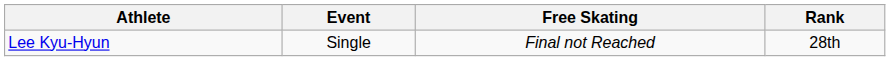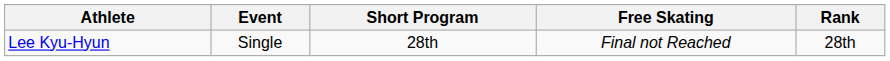 <table class=wikitable style="font-size:90%; text-align:center; width:40%">
 <tr>
 <th>Athlete</th>
 <th>Event</th>
+<th>Short Program</th>
 <th>Free Skating</th>
 <th>Rank</th>
 </tr>
 <tr>
 <td rowspan=1 align=left><a href='#'>Lee Kyu-Hyun</a></td>
 <td>Single</td>
+<td>28th</td>
 <td><em>Final not Reached</em></td>
 <td>28th</td>
 </tr>
 </table>
